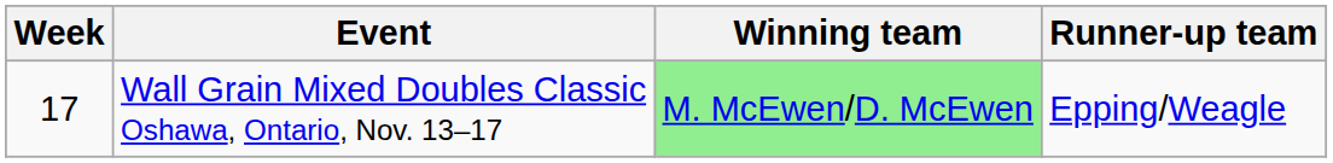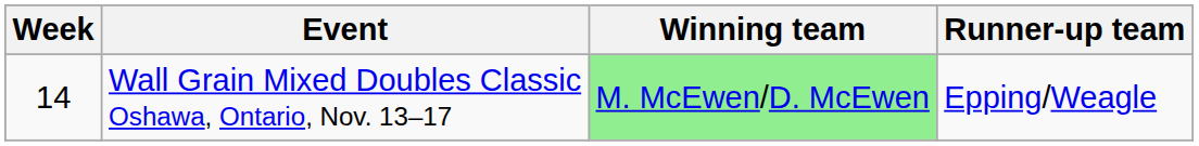 <table class="wikitable">
 <tr>
 <th>Week</th>
 <th>Event</th>
 <th>Winning team</th>
 <th>Runner-up team</th>
 </tr>
 <tr>
-<td align=center>17</td>
+<td align=center>14</td>
 <td><a href='#'>Wall Grain Mixed Doubles Classic</a> <br> <small><a href='#'>Oshawa</a>, <a href='#'>Ontario</a>, Nov. 13–17</small></td>
 <td style="background: lightgreen;"> <a href='#'>M. McEwen</a>/<a href='#'>D. McEwen</a></td>
 <td> <a href='#'>Epping</a>/<a href='#'>Weagle</a></td>
 </tr>
 </table>
